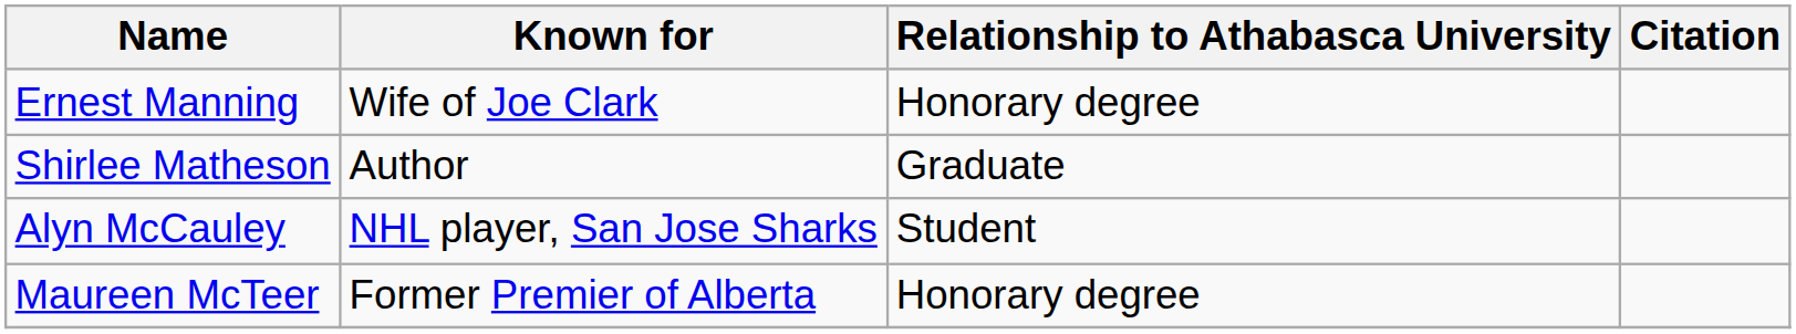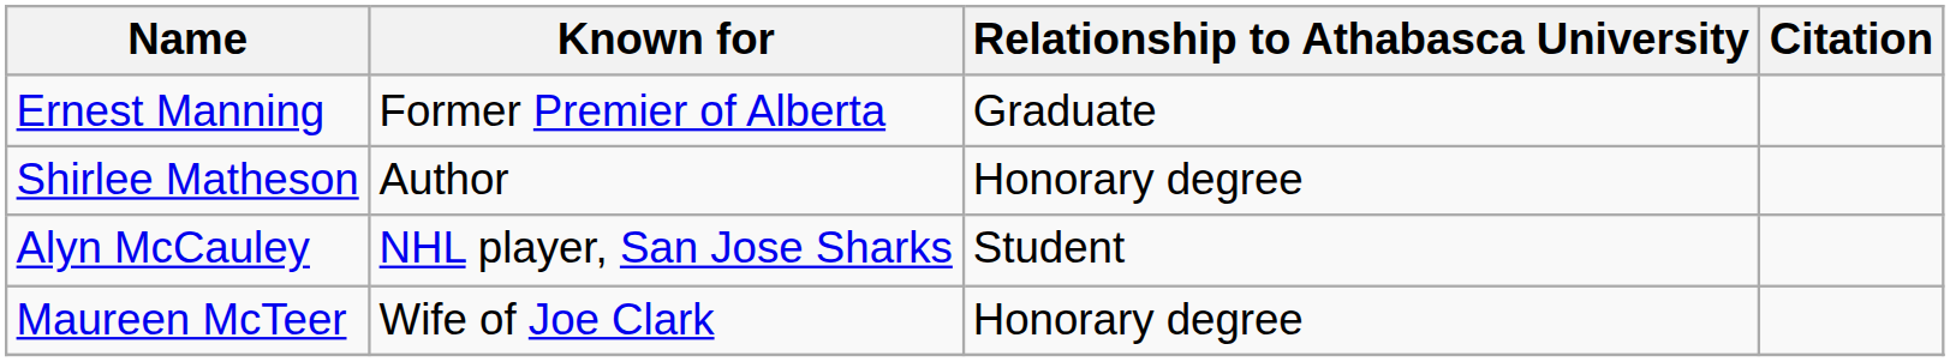 <table class="wikitable">
 <tr>
 <th>Name</th>
 <th>Known for</th>
 <th>Relationship to Athabasca University</th>
 <th>Citation</th>
 </tr>
 <tr>
 <td><a href='#'>Ernest Manning</a></td>
-<td>Wife of <a href='#'>Joe Clark</a></td>
-<td>Honorary degree</td>
+<td>Former <a href='#'>Premier of Alberta</a></td>
+<td>Graduate</td>
 <td></td>
 </tr>
 <tr>
 <td><a href='#'>Shirlee Matheson</a></td>
 <td>Author</td>
-<td>Graduate</td>
+<td>Honorary degree</td>
 <td></td>
 </tr>
 <tr>
 <td><a href='#'>Alyn McCauley</a></td>
 <td><a href='#'>NHL</a> player, <a href='#'>San Jose Sharks</a></td>
 <td>Student</td>
 <td></td>
 </tr>
 <tr>
 <td><a href='#'>Maureen McTeer</a></td>
-<td>Former <a href='#'>Premier of Alberta</a></td>
+<td>Wife of <a href='#'>Joe Clark</a></td>
 <td>Honorary degree</td>
 <td></td>
 </tr>
 <tr>
 </tr>
 </table>
